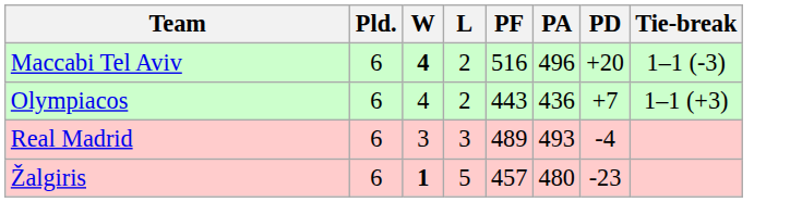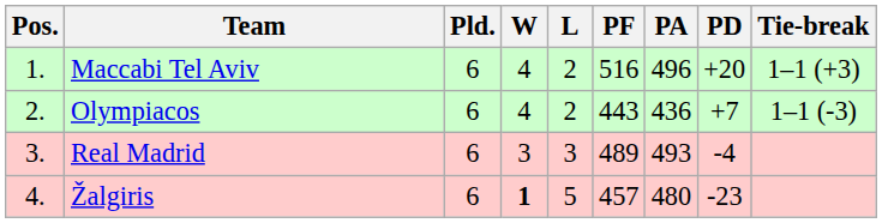 <table class="wikitable" style="text-align:center">
 <tr>
+<th width=15>Pos.</th>
 <th width=220>Team</th>
 <th width=20>Pld.</th>
 <th width=20>W</th>
 <th width=20>L</th>
 <th width=20>PF</th>
 <th width=20>PA</th>
 <th width=20>PD</th>
 <th>Tie-break</th>
 </tr>
 <tr style="background: #ccffcc;">
+<td>1.</td>
 <td align=left> <a href='#'>Maccabi Tel Aviv</a></td>
 <td>6</td>
-<td><strong>4</strong></td>
+<td>4</td>
 <td>2</td>
 <td>516</td>
 <td>496</td>
 <td>+20</td>
-<td>1–1 (-3)</td>
+<td>1–1 (+3)</td>
 </tr>
 <tr style="background: #ccffcc;">
+<td>2.</td>
 <td align=left> <a href='#'>Olympiacos</a></td>
 <td>6</td>
 <td>4</td>
 <td>2</td>
 <td>443</td>
 <td>436</td>
 <td>+7</td>
-<td>1–1 (+3)</td>
+<td>1–1 (-3)</td>
 </tr>
 <tr style="background: #ffcccc;">
+<td>3.</td>
 <td align=left> <a href='#'>Real Madrid</a></td>
 <td>6</td>
 <td>3</td>
 <td>3</td>
 <td>489</td>
 <td>493</td>
 <td>-4</td>
 <td></td>
 </tr>
 <tr style="background: #ffcccc;">
+<td>4.</td>
 <td align=left> <a href='#'>Žalgiris</a></td>
 <td>6</td>
 <td><strong>1</strong></td>
 <td>5</td>
 <td>457</td>
 <td>480</td>
 <td>-23</td>
 <td></td>
 </tr>
 </table>
